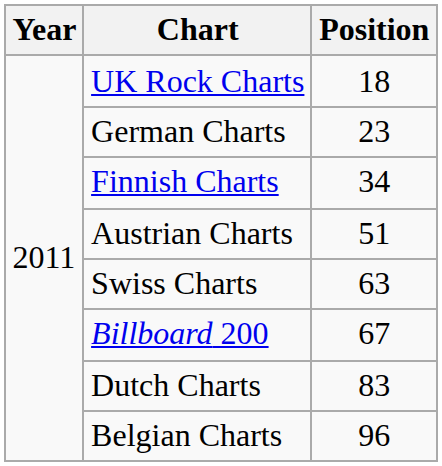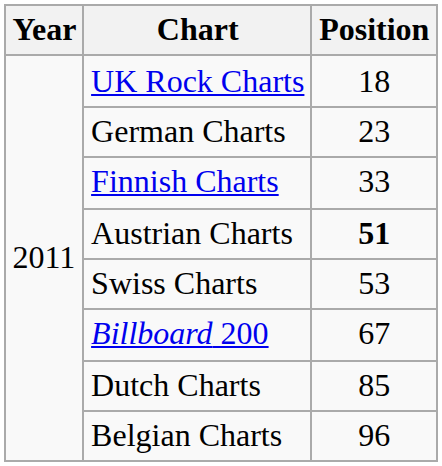 <table class="wikitable">
 <tr>
 <th>Year</th>
 <th>Chart</th>
 <th>Position</th>
 </tr>
 <tr>
 <td rowspan="8">2011</td>
 <td><a href='#'>UK Rock Charts</a></td>
 <td style="text-align:center;">18</td>
 </tr>
 <tr>
 <td>German Charts</td>
 <td style="text-align:center;">23</td>
 </tr>
 <tr>
 <td><a href='#'>Finnish Charts</a></td>
-<td style="text-align:center;">34</td>
+<td style="text-align:center;">33</td>
 </tr>
 <tr>
 <td>Austrian Charts</td>
-<td style="text-align:center;">51</td>
+<td style="text-align:center;"><strong>51</strong></td>
 </tr>
 <tr>
 <td>Swiss Charts</td>
-<td style="text-align:center;">63</td>
+<td style="text-align:center;">53</td>
 </tr>
 <tr>
 <td><a href='#'><em>Billboard</em> 200</a></td>
 <td style="text-align:center;">67</td>
 </tr>
 <tr>
 <td>Dutch Charts</td>
-<td style="text-align:center;">83</td>
+<td style="text-align:center;">85</td>
 </tr>
 <tr>
 <td>Belgian Charts</td>
 <td style="text-align:center;">96</td>
 </tr>
 </table>
